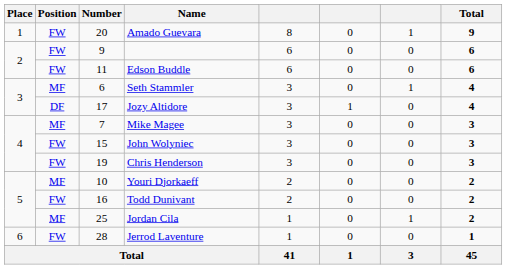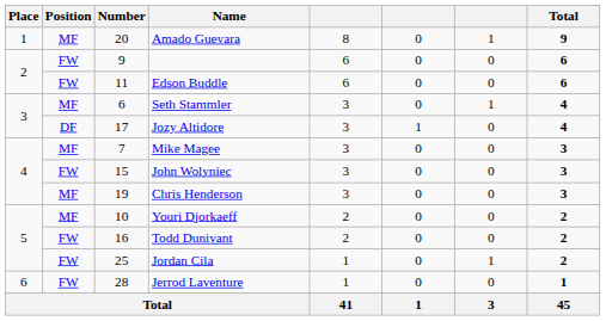 <table class="wikitable" style="font-size: 95%; text-align: center;">
 <tr>
 <th width=30>Place</th>
 <th width=30>Position</th>
 <th width=30>Number</th>
 <th width=175>Name</th>
 <th width=75></th>
 <th width=75></th>
 <th width=75></th>
 <th width=75>Total</th>
 </tr>
 <tr>
 <td rowspan="1">1</td>
-<td><a href='#'>FW</a></td>
+<td><a href='#'>MF</a></td>
 <td>20</td>
 <td align="left"> <a href='#'>Amado Guevara</a></td>
 <td>8</td>
 <td>0</td>
 <td>1</td>
 <td><strong>9</strong></td>
 </tr>
 <tr>
 <td rowspan="2">2</td>
 <td><a href='#'>FW</a></td>
 <td>9</td>
 <td align="left"></td>
 <td>6</td>
 <td>0</td>
 <td>0</td>
 <td><strong>6</strong></td>
 </tr>
 <tr>
 <td><a href='#'>FW</a></td>
 <td>11</td>
 <td align="left"> <a href='#'>Edson Buddle</a></td>
 <td>6</td>
 <td>0</td>
 <td>0</td>
 <td><strong>6</strong></td>
 </tr>
 <tr>
 <td rowspan="2">3</td>
 <td><a href='#'>MF</a></td>
 <td>6</td>
 <td align="left"> <a href='#'>Seth Stammler</a></td>
 <td>3</td>
 <td>0</td>
 <td>1</td>
 <td><strong>4</strong></td>
 </tr>
 <tr>
 <td><a href='#'>DF</a></td>
 <td>17</td>
 <td align="left"> <a href='#'>Jozy Altidore</a></td>
 <td>3</td>
 <td>1</td>
 <td>0</td>
 <td><strong>4</strong></td>
 </tr>
 <tr>
 <td rowspan="3">4</td>
 <td><a href='#'>MF</a></td>
 <td>7</td>
 <td align="left"> <a href='#'>Mike Magee</a></td>
 <td>3</td>
 <td>0</td>
 <td>0</td>
 <td><strong>3</strong></td>
 </tr>
 <tr>
 <td><a href='#'>FW</a></td>
 <td>15</td>
 <td align="left"> <a href='#'>John Wolyniec</a></td>
 <td>3</td>
 <td>0</td>
 <td>0</td>
 <td><strong>3</strong></td>
 </tr>
 <tr>
-<td><a href='#'>FW</a></td>
+<td><a href='#'>MF</a></td>
 <td>19</td>
 <td align="left"> <a href='#'>Chris Henderson</a></td>
 <td>3</td>
 <td>0</td>
 <td>0</td>
 <td><strong>3</strong></td>
 </tr>
 <tr>
 <td rowspan="3">5</td>
 <td><a href='#'>MF</a></td>
 <td>10</td>
 <td align="left"> <a href='#'>Youri Djorkaeff</a></td>
 <td>2</td>
 <td>0</td>
 <td>0</td>
 <td><strong>2</strong></td>
 </tr>
 <tr>
 <td><a href='#'>FW</a></td>
 <td>16</td>
 <td align="left"> <a href='#'>Todd Dunivant</a></td>
 <td>2</td>
 <td>0</td>
 <td>0</td>
 <td><strong>2</strong></td>
 </tr>
 <tr>
-<td><a href='#'>MF</a></td>
+<td><a href='#'>FW</a></td>
 <td>25</td>
 <td align="left"> <a href='#'>Jordan Cila</a></td>
 <td>1</td>
 <td>0</td>
 <td>1</td>
 <td><strong>2</strong></td>
 </tr>
 <tr>
 <td rowspan="1">6</td>
 <td><a href='#'>FW</a></td>
 <td>28</td>
 <td align="left"> <a href='#'>Jerrod Laventure</a></td>
 <td>1</td>
 <td>0</td>
 <td>0</td>
 <td><strong>1</strong></td>
 </tr>
 <tr>
 <th colspan="4">Total</th>
 <th>41</th>
 <th>1</th>
 <th>3</th>
 <th>45</th>
 </tr>
 </table>
